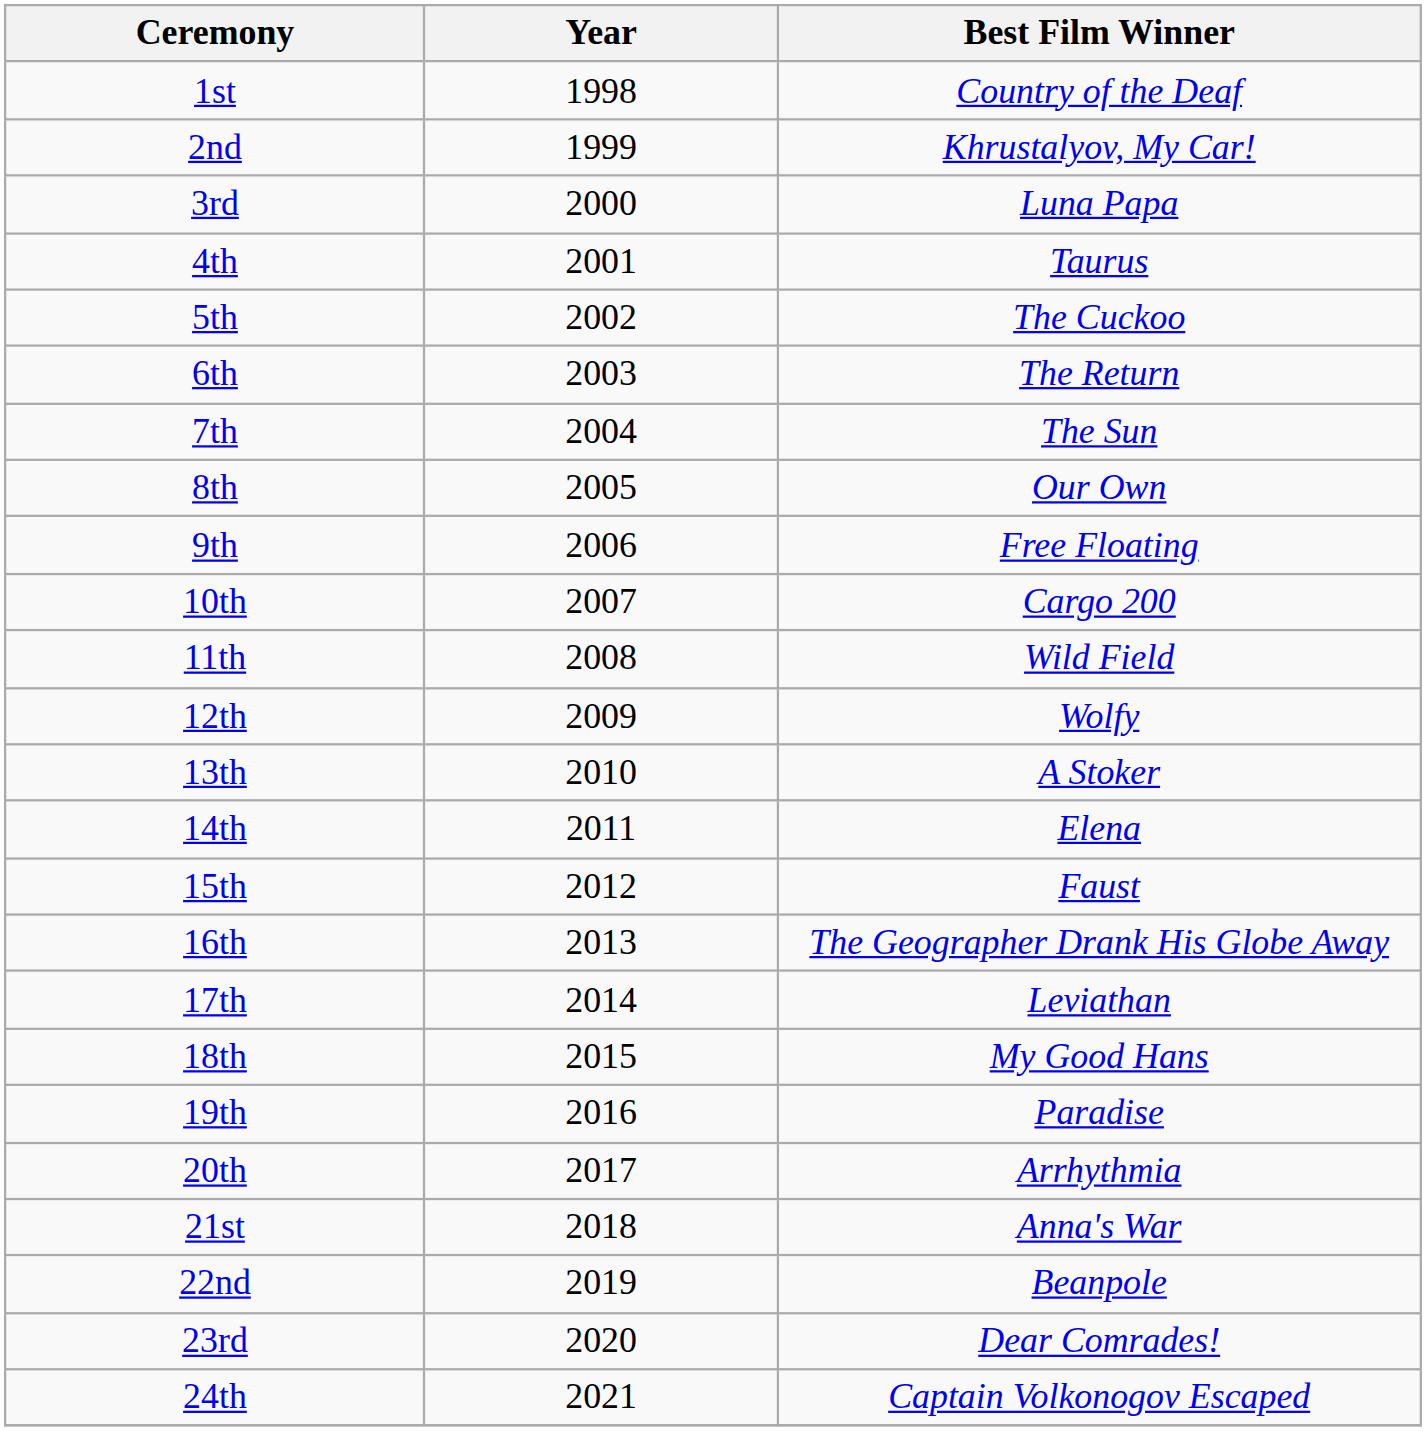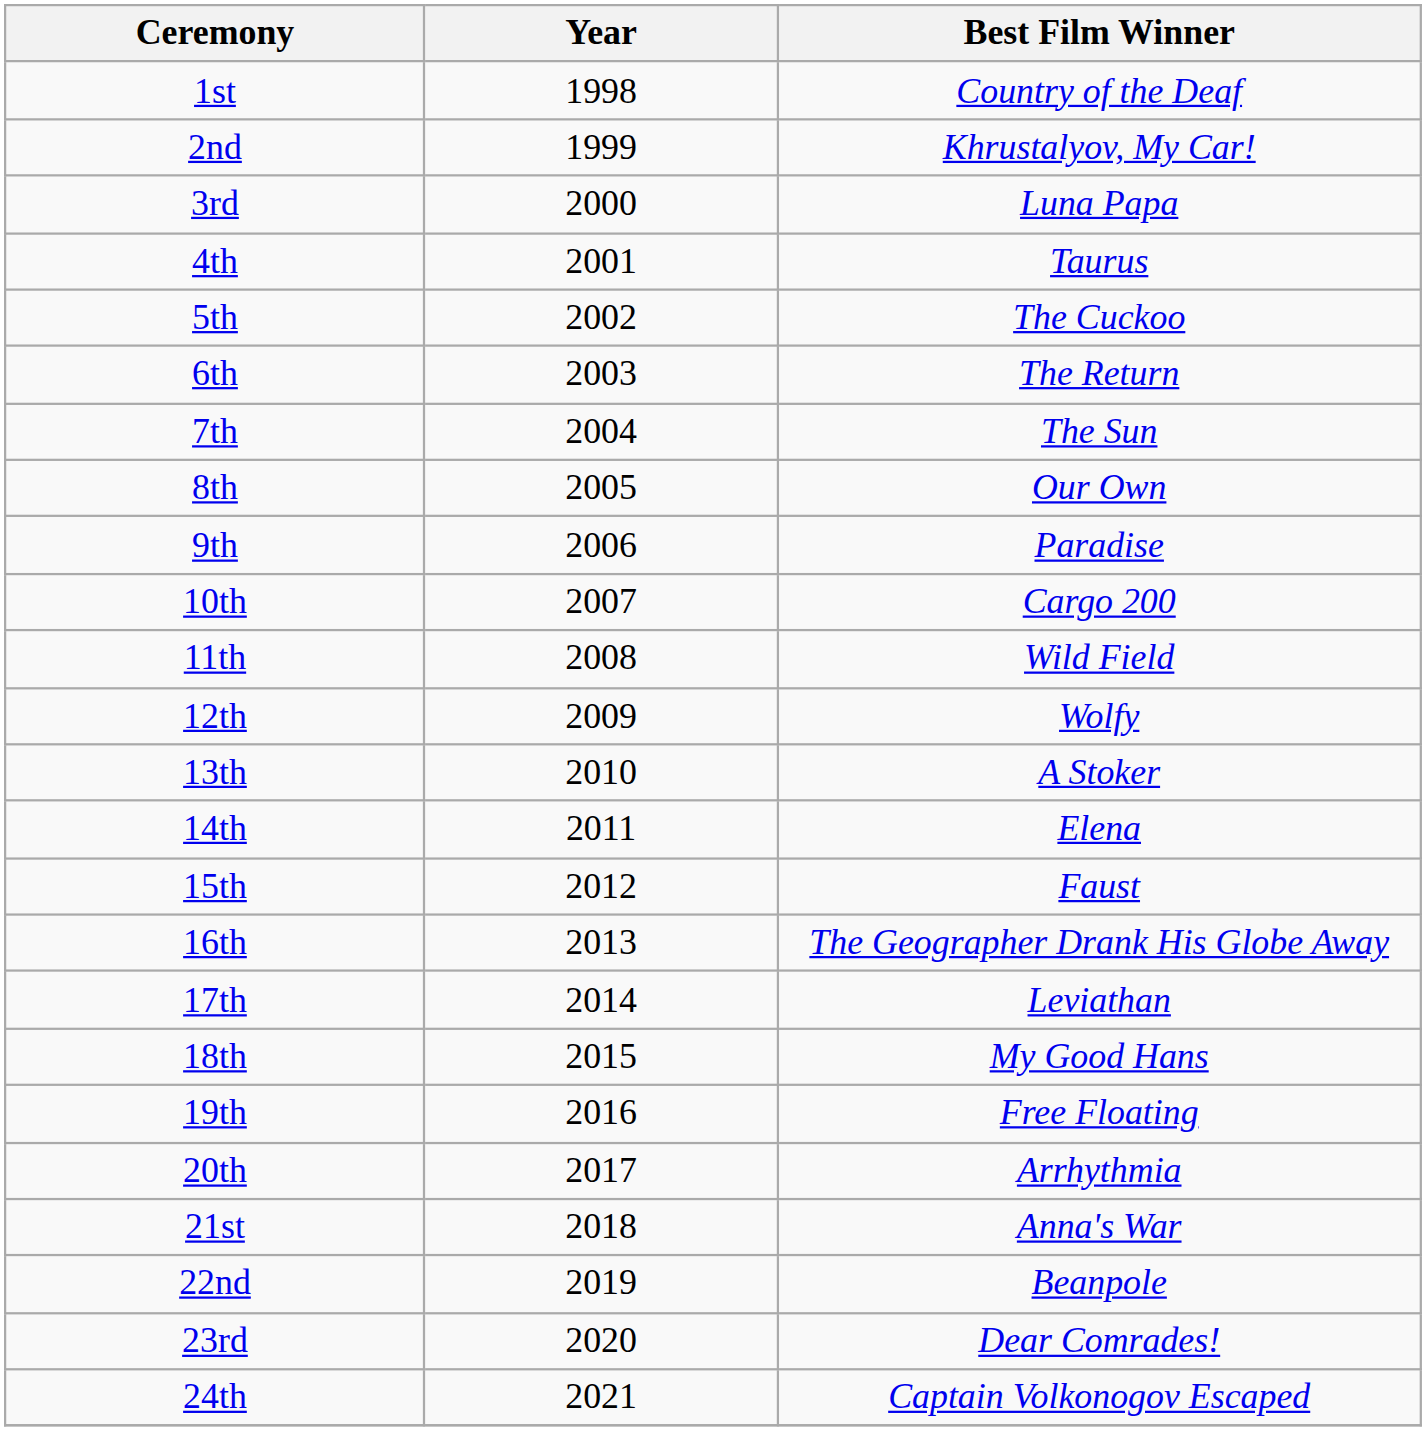 <table class="sortable wikitable" style="text-align: center">
 <tr>
 <th width="180">Ceremony</th>
 <th width="150">Year</th>
 <th width="280">Best Film Winner</th>
 </tr>
 <tr>
 <td><a href='#'>1st</a></td>
 <td align="center">1998</td>
 <td align="center"><em><a href='#'>Country of the Deaf</a></em></td>
 </tr>
 <tr>
 <td><a href='#'>2nd</a></td>
 <td align="center">1999</td>
 <td align="center"><em><a href='#'>Khrustalyov, My Car!</a></em></td>
 </tr>
 <tr>
 <td><a href='#'>3rd</a></td>
 <td align="center">2000</td>
 <td align="center"><em><a href='#'>Luna Papa</a></em></td>
 </tr>
 <tr>
 <td><a href='#'>4th</a></td>
 <td align="center">2001</td>
 <td align="center"><em><a href='#'>Taurus</a></em></td>
 </tr>
 <tr>
 <td><a href='#'>5th</a></td>
 <td align="center">2002</td>
 <td align="center"><em><a href='#'>The Cuckoo</a></em></td>
 </tr>
 <tr>
 <td><a href='#'>6th</a></td>
 <td align="center">2003</td>
 <td align="center"><em><a href='#'>The Return</a></em></td>
 </tr>
 <tr>
 <td><a href='#'>7th</a></td>
 <td align="center">2004</td>
 <td align="center"><em><a href='#'>The Sun</a></em></td>
 </tr>
 <tr>
 <td><a href='#'>8th</a></td>
 <td align="center">2005</td>
 <td align="center"><em><a href='#'>Our Own</a></em></td>
 </tr>
 <tr>
 <td><a href='#'>9th</a></td>
 <td align="center">2006</td>
-<td align="center"><em><a href='#'>Free Floating</a></em></td>
+<td align="center"><em><a href='#'>Paradise</a></em></td>
 </tr>
 <tr>
 <td><a href='#'>10th</a></td>
 <td align="center">2007</td>
 <td align="center"><em><a href='#'>Cargo 200</a></em></td>
 </tr>
 <tr>
 <td><a href='#'>11th</a></td>
 <td align="center">2008</td>
 <td align="center"><em><a href='#'>Wild Field</a></em></td>
 </tr>
 <tr>
 <td><a href='#'>12th</a></td>
 <td align="center">2009</td>
 <td align="center"><em><a href='#'>Wolfy</a></em></td>
 </tr>
 <tr>
 <td><a href='#'>13th</a></td>
 <td align="center">2010</td>
 <td align="center"><em><a href='#'>A Stoker</a></em></td>
 </tr>
 <tr>
 <td><a href='#'>14th</a></td>
 <td align="center">2011</td>
 <td align="center"><em><a href='#'>Elena</a></em></td>
 </tr>
 <tr>
 <td><a href='#'>15th</a></td>
 <td align="center">2012</td>
 <td align="center"><em><a href='#'>Faust</a></em></td>
 </tr>
 <tr>
 <td><a href='#'>16th</a></td>
 <td align="center">2013</td>
 <td align="center"><em><a href='#'>The Geographer Drank His Globe Away</a></em></td>
 </tr>
 <tr>
 <td><a href='#'>17th</a></td>
 <td align="center">2014</td>
 <td align="center"><em><a href='#'>Leviathan</a></em></td>
 </tr>
 <tr>
 <td><a href='#'>18th</a></td>
 <td align="center">2015</td>
 <td align="center"><em><a href='#'>My Good Hans</a></em></td>
 </tr>
 <tr>
 <td><a href='#'>19th</a></td>
 <td align="center">2016</td>
-<td align="center"><em><a href='#'>Paradise</a></em></td>
+<td align="center"><em><a href='#'>Free Floating</a></em></td>
 </tr>
 <tr>
 <td><a href='#'>20th</a></td>
 <td align="center">2017</td>
 <td align="center"><em><a href='#'>Arrhythmia</a></em></td>
 </tr>
 <tr>
 <td><a href='#'>21st</a></td>
 <td align="center">2018</td>
 <td align="center"><em><a href='#'>Anna's War</a></em></td>
 </tr>
 <tr>
 <td><a href='#'>22nd</a></td>
 <td align="center">2019</td>
 <td align="center"><em><a href='#'>Beanpole</a></em></td>
 </tr>
 <tr>
 <td><a href='#'>23rd</a></td>
 <td align="center">2020</td>
 <td align="center"><em><a href='#'>Dear Comrades!</a></em></td>
 </tr>
 <tr>
 <td><a href='#'>24th</a></td>
 <td align="center">2021</td>
 <td align="center"><em><a href='#'>Captain Volkonogov Escaped</a></em></td>
 </tr>
 <tr>
 </tr>
 </table>
